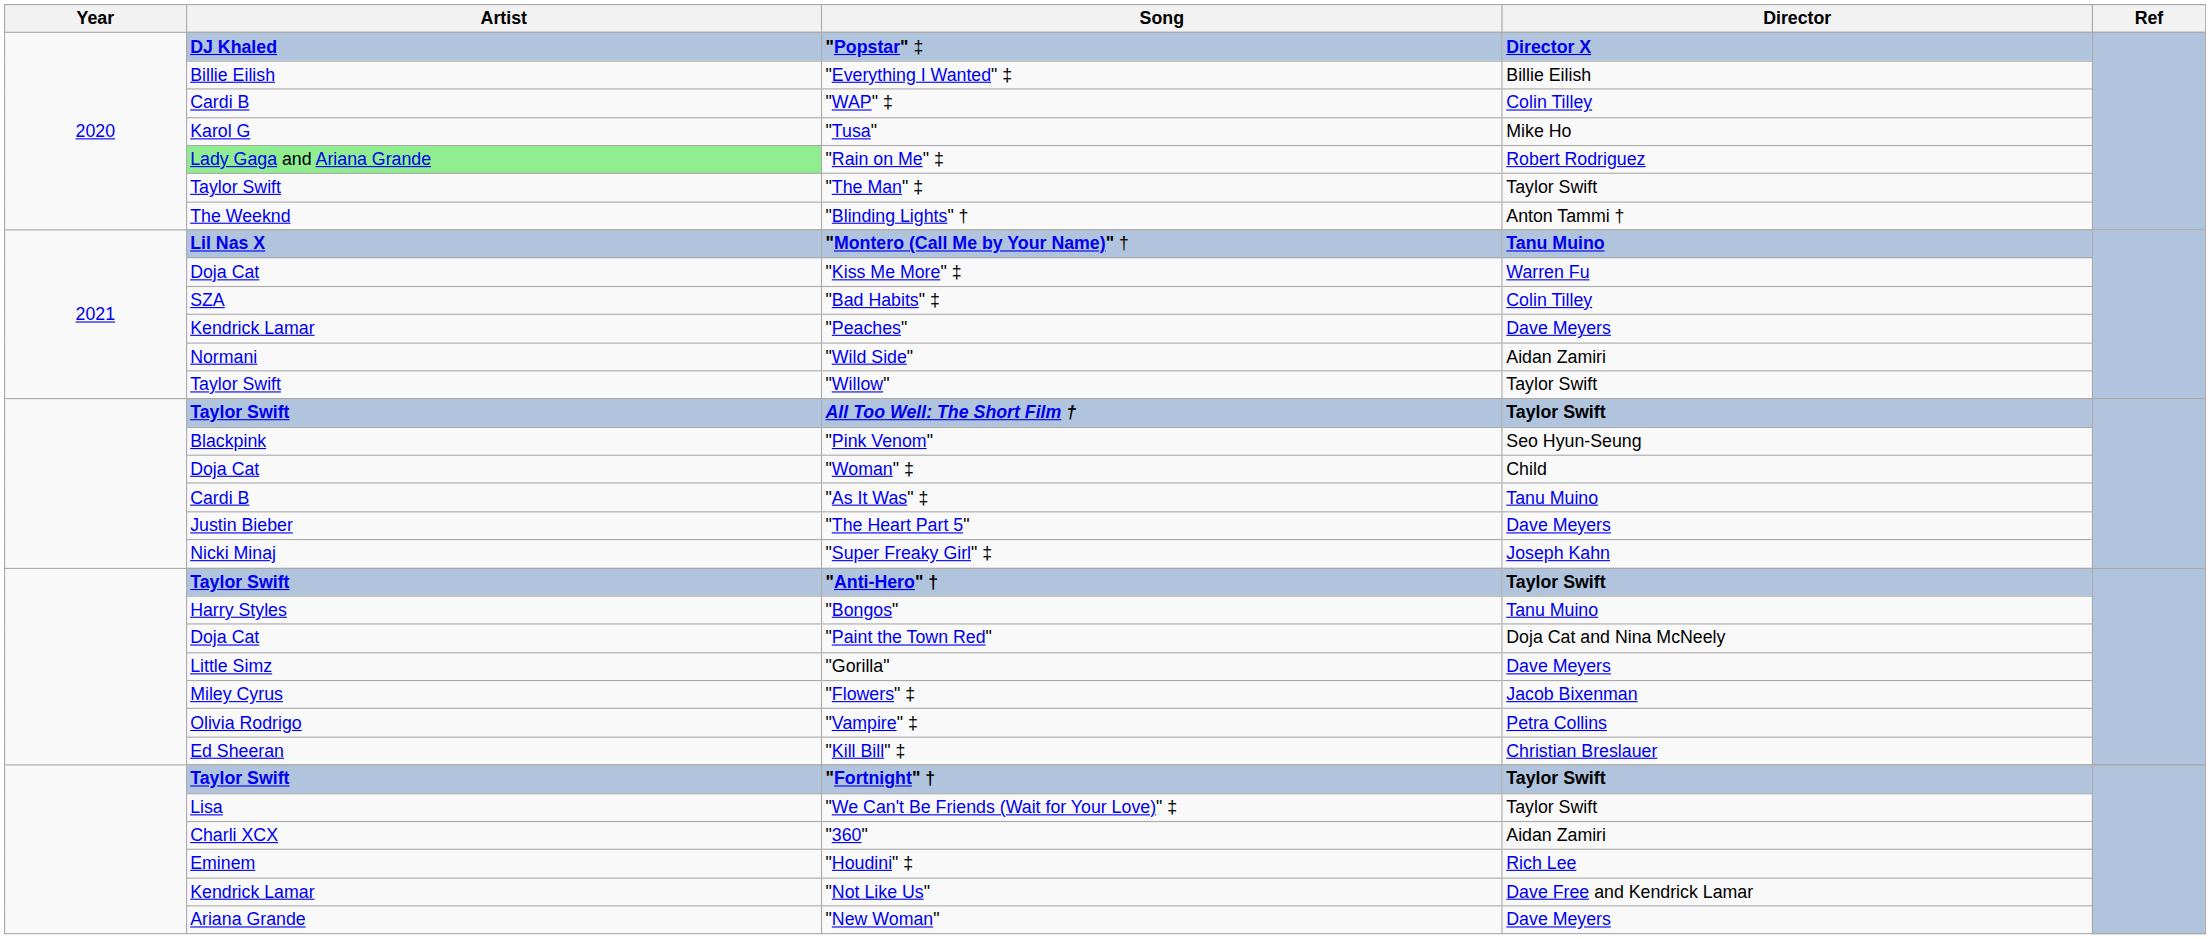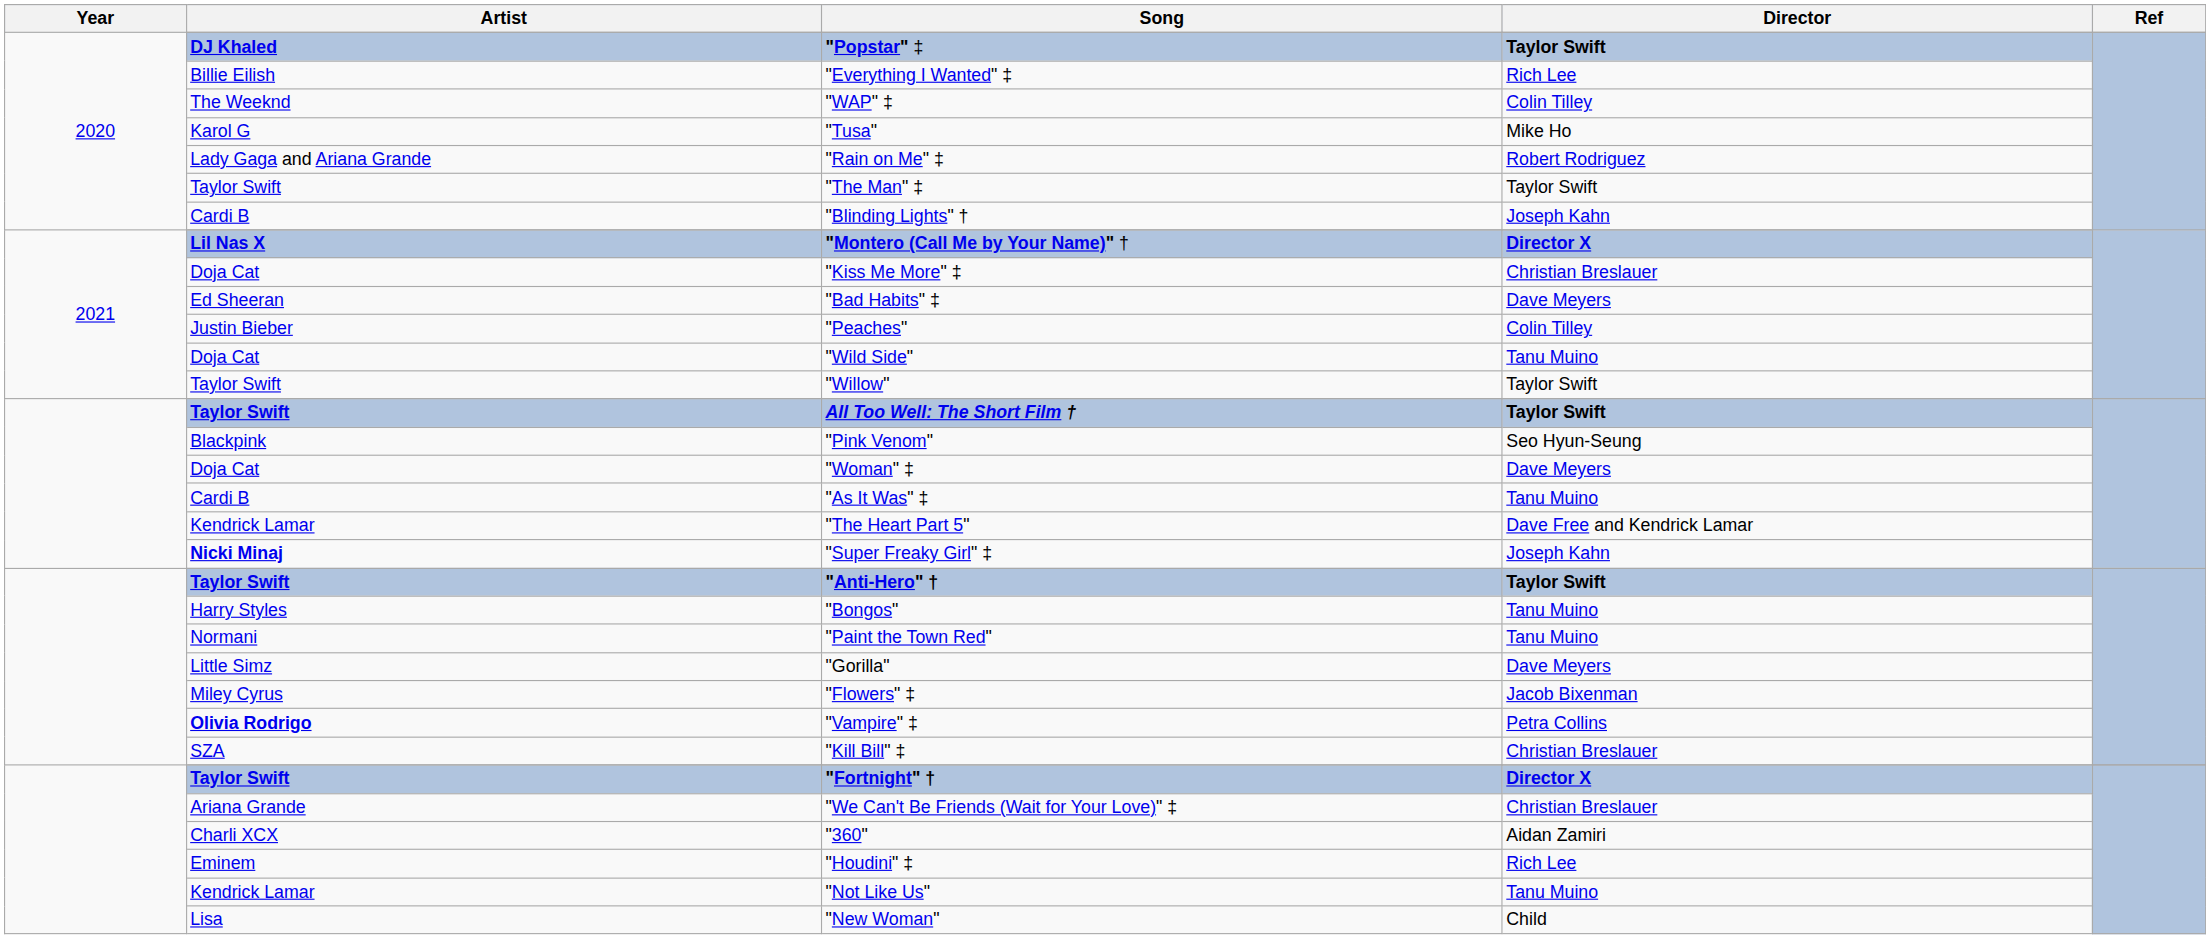 <table class="wikitable" style="width:100%;">
 <tr style="background:#B0C4DE;">
 <th style="width:8%;">Year</th>
 <th style="width:28%;">Artist</th>
 <th style="width:30%;">Song</th>
 <th style="width:26%;">Director</th>
 <th style="width:5%;">Ref</th>
 </tr>
 <tr>
 <td rowspan="8" align="center"><a href='#'>2020</a></td>
 </tr>
 <tr style="background:#B0C4DE">
 <td><strong><a href='#'>DJ Khaled</a> </strong></td>
 <td><strong>"<a href='#'>Popstar</a>"</strong> ‡</td>
-<td><strong><a href='#'>Director X</a></strong></td>
+<td><strong>Taylor Swift</strong></td>
 <td rowspan="8" align="center"></td>
 </tr>
 <tr>
 <td><a href='#'>Billie Eilish</a></td>
 <td>"<a href='#'>Everything I Wanted</a>" ‡</td>
-<td>Billie Eilish</td>
+<td><a href='#'>Rich Lee</a></td>
 </tr>
 <tr>
-<td><a href='#'>Cardi B</a> </td>
+<td><a href='#'>The Weeknd</a></td>
 <td>"<a href='#'>WAP</a>" ‡</td>
 <td><a href='#'>Colin Tilley</a></td>
 </tr>
 <tr>
 <td><a href='#'>Karol G</a> </td>
 <td>"<a href='#'>Tusa</a>"</td>
 <td>Mike Ho</td>
 </tr>
 <tr>
-<td style="background: lightgreen;"><a href='#'>Lady Gaga</a> and <a href='#'>Ariana Grande</a></td>
+<td><a href='#'>Lady Gaga</a> and <a href='#'>Ariana Grande</a></td>
 <td>"<a href='#'>Rain on Me</a>" ‡</td>
 <td><a href='#'>Robert Rodriguez</a></td>
 </tr>
 <tr>
 <td><a href='#'>Taylor Swift</a></td>
 <td>"<a href='#'>The Man</a>" ‡</td>
 <td>Taylor Swift</td>
 </tr>
 <tr>
-<td><a href='#'>The Weeknd</a></td>
+<td><a href='#'>Cardi B</a> </td>
 <td>"<a href='#'>Blinding Lights</a>" †</td>
-<td>Anton Tammi †</td>
+<td><a href='#'>Joseph Kahn</a></td>
 </tr>
 <tr>
 <td rowspan="7" align="center"><a href='#'>2021</a></td>
 </tr>
 <tr style="background:#B0C4DE">
 <td><strong><a href='#'>Lil Nas X</a></strong></td>
 <td><strong>"<a href='#'>Montero (Call Me by Your Name)</a>"</strong> †</td>
-<td><strong><a href='#'>Tanu Muino</a></strong></td>
+<td><strong><a href='#'>Director X</a></strong></td>
 <td rowspan="6" align="center"></td>
 </tr>
 <tr>
 <td><a href='#'>Doja Cat</a> </td>
 <td>"<a href='#'>Kiss Me More</a>" ‡</td>
-<td><a href='#'>Warren Fu</a></td>
+<td><a href='#'>Christian Breslauer</a></td>
 </tr>
 <tr>
-<td><a href='#'>SZA</a></td>
+<td><a href='#'>Ed Sheeran</a></td>
 <td>"<a href='#'>Bad Habits</a>" ‡</td>
+<td><a href='#'>Dave Meyers</a></td>
+</tr>
+<tr>
+<td><a href='#'>Justin Bieber</a> </td>
+<td>"<a href='#'>Peaches</a>"</td>
 <td><a href='#'>Colin Tilley</a></td>
 </tr>
 <tr>
-<td><a href='#'>Kendrick Lamar</a></td>
-<td>"<a href='#'>Peaches</a>"</td>
-<td><a href='#'>Dave Meyers</a></td>
-</tr>
-<tr>
-<td><a href='#'>Normani</a> </td>
+<td><a href='#'>Doja Cat</a></td>
 <td>"<a href='#'>Wild Side</a>"</td>
-<td>Aidan Zamiri</td>
+<td><a href='#'>Tanu Muino</a></td>
 </tr>
 <tr>
 <td><a href='#'>Taylor Swift</a></td>
 <td>"<a href='#'>Willow</a>"</td>
 <td>Taylor Swift</td>
 </tr>
 <tr>
 <td rowspan="7"></td>
 </tr>
 <tr style="background:#B0C4DE">
 <td><strong><a href='#'>Taylor Swift</a></strong></td>
 <td><strong><em><a href='#'>All Too Well: The Short Film</a> †</em></strong></td>
 <td><strong>Taylor Swift</strong></td>
 <td rowspan="6" align="center"></td>
 </tr>
 <tr>
 <td><a href='#'>Blackpink</a></td>
 <td>"<a href='#'>Pink Venom</a>"</td>
 <td>Seo Hyun-Seung</td>
 </tr>
 <tr>
 <td><a href='#'>Doja Cat</a></td>
 <td>"<a href='#'>Woman</a>" ‡</td>
-<td>Child</td>
+<td><a href='#'>Dave Meyers</a></td>
 </tr>
 <tr>
 <td><a href='#'>Cardi B</a> </td>
 <td>"<a href='#'>As It Was</a>" ‡</td>
 <td><a href='#'>Tanu Muino</a></td>
 </tr>
 <tr>
-<td><a href='#'>Justin Bieber</a> </td>
+<td><a href='#'>Kendrick Lamar</a></td>
 <td>"<a href='#'>The Heart Part 5</a>"</td>
-<td><a href='#'>Dave Meyers</a></td>
+<td><a href='#'>Dave Free</a> and Kendrick Lamar</td>
 </tr>
 <tr>
-<td><a href='#'>Nicki Minaj</a></td>
+<td><strong><a href='#'>Nicki Minaj</a></strong></td>
 <td>"<a href='#'>Super Freaky Girl</a>" ‡</td>
 <td><a href='#'>Joseph Kahn</a></td>
 </tr>
 <tr>
 <td rowspan="8"></td>
 </tr>
 <tr style="background:#B0C4DE">
 <td><strong><a href='#'>Taylor Swift</a></strong></td>
 <td><strong>"<a href='#'>Anti-Hero</a>" †</strong></td>
 <td><strong>Taylor Swift</strong></td>
 <td rowspan="7" align="center"></td>
 </tr>
 <tr>
 <td><a href='#'>Harry Styles</a></td>
 <td>"<a href='#'>Bongos</a>"</td>
 <td><a href='#'>Tanu Muino</a></td>
 </tr>
 <tr>
-<td><a href='#'>Doja Cat</a></td>
+<td><a href='#'>Normani</a> </td>
 <td>"<a href='#'>Paint the Town Red</a>"</td>
-<td>Doja Cat and Nina McNeely</td>
+<td><a href='#'>Tanu Muino</a></td>
 </tr>
 <tr>
 <td><a href='#'>Little Simz</a></td>
 <td>"Gorilla"</td>
 <td><a href='#'>Dave Meyers</a></td>
 </tr>
 <tr>
 <td><a href='#'>Miley Cyrus</a></td>
 <td>"<a href='#'>Flowers</a>" ‡</td>
 <td><a href='#'>Jacob Bixenman</a></td>
 </tr>
 <tr>
-<td><a href='#'>Olivia Rodrigo</a></td>
+<td><strong><a href='#'>Olivia Rodrigo</a></strong></td>
 <td>"<a href='#'>Vampire</a>" ‡</td>
 <td><a href='#'>Petra Collins</a></td>
 </tr>
 <tr>
-<td><a href='#'>Ed Sheeran</a></td>
+<td><a href='#'>SZA</a></td>
 <td>"<a href='#'>Kill Bill</a>" ‡</td>
 <td><a href='#'>Christian Breslauer</a></td>
 </tr>
 <tr>
 <td rowspan="8"></td>
 </tr>
 <tr style="background:#B0C4DE">
 <td><strong><a href='#'>Taylor Swift</a> </strong></td>
 <td><strong>"<a href='#'>Fortnight</a>" †</strong></td>
-<td><strong>Taylor Swift</strong></td>
+<td><strong><a href='#'>Director X</a></strong></td>
 <td rowspan="8" align="center" style="background:#B0C4DE"></td>
 </tr>
 <tr>
-<td><a href='#'>Lisa</a> </td>
+<td><a href='#'>Ariana Grande</a></td>
 <td>"<a href='#'>We Can't Be Friends (Wait for Your Love)</a>" ‡</td>
-<td>Taylor Swift</td>
+<td><a href='#'>Christian Breslauer</a></td>
 </tr>
 <tr>
 <td><a href='#'>Charli XCX</a></td>
 <td>"<a href='#'>360</a>"</td>
 <td>Aidan Zamiri</td>
 </tr>
 <tr>
 <td><a href='#'>Eminem</a></td>
 <td>"<a href='#'>Houdini</a>" ‡</td>
 <td><a href='#'>Rich Lee</a></td>
 </tr>
 <tr>
 <td><a href='#'>Kendrick Lamar</a></td>
 <td>"<a href='#'>Not Like Us</a>"</td>
-<td><a href='#'>Dave Free</a> and Kendrick Lamar</td>
+<td><a href='#'>Tanu Muino</a></td>
 </tr>
 <tr>
-<td><a href='#'>Ariana Grande</a></td>
+<td><a href='#'>Lisa</a> </td>
 <td>"<a href='#'>New Woman</a>"</td>
-<td><a href='#'>Dave Meyers</a></td>
+<td>Child</td>
 </tr>
 </table>
